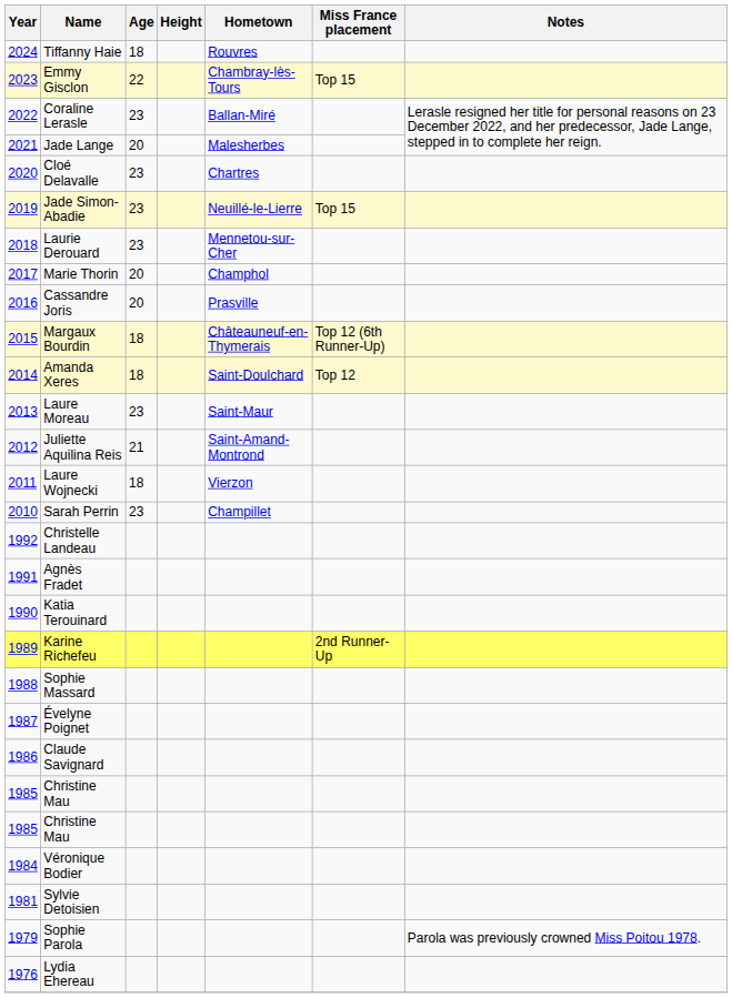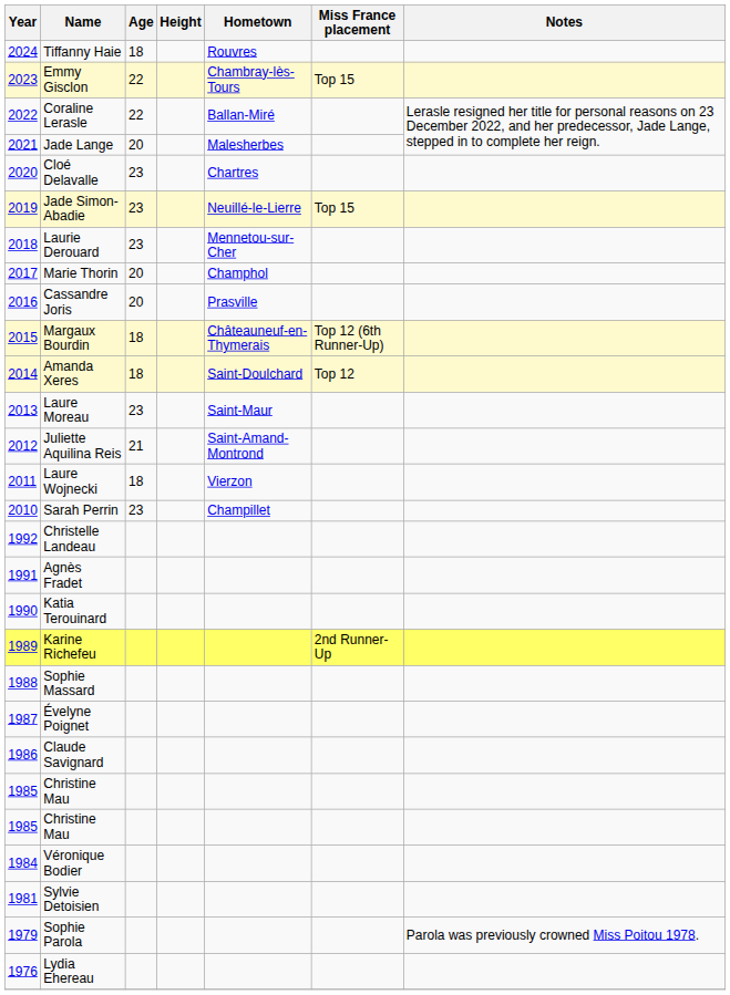 <table class="wikitable sortable">
 <tr>
 <th>Year</th>
 <th>Name</th>
 <th>Age</th>
 <th>Height</th>
 <th>Hometown</th>
 <th>Miss France placement</th>
 <th width=380>Notes</th>
 </tr>
 <tr>
 <td><a href='#'>2024</a></td>
 <td>Tiffanny Haie</td>
 <td>18</td>
 <td></td>
 <td><a href='#'>Rouvres</a></td>
 <td></td>
 <td></td>
 </tr>
 <tr bgcolor=#FFFACD>
 <td><a href='#'>2023</a></td>
 <td>Emmy Gisclon</td>
 <td>22</td>
 <td></td>
 <td><a href='#'>Chambray-lès-Tours</a></td>
 <td>Top 15</td>
 <td></td>
 </tr>
 <tr>
 <td><a href='#'>2022</a></td>
 <td>Coraline Lerasle</td>
-<td>23</td>
+<td>22</td>
 <td></td>
 <td><a href='#'>Ballan-Miré</a></td>
 <td></td>
 <td rowspan=2>Lerasle resigned her title for personal reasons on 23 December 2022, and her predecessor, Jade Lange, stepped in to complete her reign.</td>
 </tr>
 <tr>
 <td><a href='#'>2021</a></td>
 <td>Jade Lange</td>
 <td>20</td>
 <td></td>
 <td><a href='#'>Malesherbes</a></td>
 <td></td>
 </tr>
 <tr>
 <td><a href='#'>2020</a></td>
 <td>Cloé Delavalle</td>
 <td>23</td>
 <td></td>
 <td><a href='#'>Chartres</a></td>
 <td></td>
 <td></td>
 </tr>
 <tr bgcolor=#FFFACD>
 <td><a href='#'>2019</a></td>
 <td>Jade Simon-Abadie</td>
 <td>23</td>
 <td></td>
 <td><a href='#'>Neuillé-le-Lierre</a></td>
 <td>Top 15</td>
 <td></td>
 </tr>
 <tr>
 <td><a href='#'>2018</a></td>
 <td>Laurie Derouard</td>
 <td>23</td>
 <td></td>
 <td><a href='#'>Mennetou-sur-Cher</a></td>
 <td></td>
 <td></td>
 </tr>
 <tr>
 <td><a href='#'>2017</a></td>
 <td>Marie Thorin</td>
 <td>20</td>
 <td></td>
 <td><a href='#'>Champhol</a></td>
 <td></td>
 <td></td>
 </tr>
 <tr>
 <td><a href='#'>2016</a></td>
 <td>Cassandre Joris</td>
 <td>20</td>
 <td></td>
 <td><a href='#'>Prasville</a></td>
 <td></td>
 <td></td>
 </tr>
 <tr bgcolor=#FFFACD>
 <td><a href='#'>2015</a></td>
 <td>Margaux Bourdin</td>
 <td>18</td>
 <td></td>
 <td><a href='#'>Châteauneuf-en-Thymerais</a></td>
 <td>Top 12 (6th Runner-Up)</td>
 <td></td>
 </tr>
 <tr bgcolor=#FFFACD>
 <td><a href='#'>2014</a></td>
 <td>Amanda Xeres</td>
 <td>18</td>
 <td></td>
 <td><a href='#'>Saint-Doulchard</a></td>
 <td>Top 12</td>
 <td></td>
 </tr>
 <tr>
 <td><a href='#'>2013</a></td>
 <td>Laure Moreau</td>
 <td>23</td>
 <td></td>
 <td><a href='#'>Saint-Maur</a></td>
 <td></td>
 <td></td>
 </tr>
 <tr>
 <td><a href='#'>2012</a></td>
 <td>Juliette Aquilina Reis</td>
 <td>21</td>
 <td></td>
 <td><a href='#'>Saint-Amand-Montrond</a></td>
 <td></td>
 <td></td>
 </tr>
 <tr>
 <td><a href='#'>2011</a></td>
 <td>Laure Wojnecki</td>
 <td>18</td>
 <td></td>
 <td><a href='#'>Vierzon</a></td>
 <td></td>
 <td></td>
 </tr>
 <tr>
 <td><a href='#'>2010</a></td>
 <td>Sarah Perrin</td>
 <td>23</td>
 <td></td>
 <td><a href='#'>Champillet</a></td>
 <td></td>
 <td></td>
 </tr>
 <tr>
 <td><a href='#'>1992</a></td>
 <td>Christelle Landeau</td>
 <td></td>
 <td></td>
 <td></td>
 <td></td>
 <td></td>
 </tr>
 <tr>
 <td><a href='#'>1991</a></td>
 <td>Agnès Fradet</td>
 <td></td>
 <td></td>
 <td></td>
 <td></td>
 <td></td>
 </tr>
 <tr>
 <td><a href='#'>1990</a></td>
 <td>Katia Terouinard</td>
 <td></td>
 <td></td>
 <td></td>
 <td></td>
 <td></td>
 </tr>
 <tr bgcolor=#FFFF66>
 <td><a href='#'>1989</a></td>
 <td>Karine Richefeu</td>
 <td></td>
 <td></td>
 <td></td>
 <td>2nd Runner-Up</td>
 <td></td>
 </tr>
 <tr>
 <td><a href='#'>1988</a></td>
 <td>Sophie Massard</td>
 <td></td>
 <td></td>
 <td></td>
 <td></td>
 <td></td>
 </tr>
 <tr>
 <td><a href='#'>1987</a></td>
 <td>Évelyne Poignet</td>
 <td></td>
 <td></td>
 <td></td>
 <td></td>
 <td></td>
 </tr>
 <tr>
 <td><a href='#'>1986</a></td>
 <td>Claude Savignard</td>
 <td></td>
 <td></td>
 <td></td>
 <td></td>
 <td></td>
 </tr>
 <tr>
 <td><a href='#'>1985</a></td>
 <td>Christine Mau</td>
 <td></td>
 <td></td>
 <td></td>
 <td></td>
 <td></td>
 </tr>
 <tr>
 <td><a href='#'>1985</a></td>
 <td>Christine Mau</td>
 <td></td>
 <td></td>
 <td></td>
 <td></td>
 <td></td>
 </tr>
 <tr>
 <td><a href='#'>1984</a></td>
 <td>Véronique Bodier</td>
 <td></td>
 <td></td>
 <td></td>
 <td></td>
 <td></td>
 </tr>
 <tr>
 <td><a href='#'>1981</a></td>
 <td>Sylvie Detoisien</td>
 <td></td>
 <td></td>
 <td></td>
 <td></td>
 <td></td>
 </tr>
 <tr>
 <td><a href='#'>1979</a></td>
 <td>Sophie Parola</td>
 <td></td>
 <td></td>
 <td></td>
 <td></td>
 <td>Parola was previously crowned <a href='#'>Miss Poitou 1978</a>.</td>
 </tr>
 <tr>
 <td><a href='#'>1976</a></td>
 <td>Lydia Ehereau</td>
 <td></td>
 <td></td>
 <td></td>
 <td></td>
 <td></td>
 </tr>
 <tr>
 </tr>
 </table>
